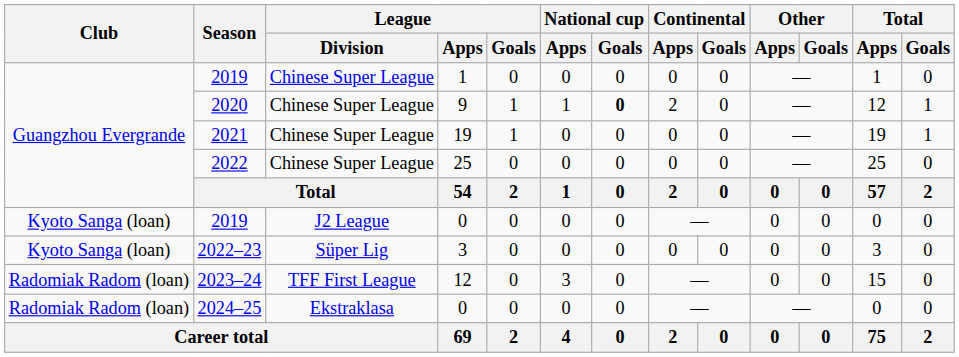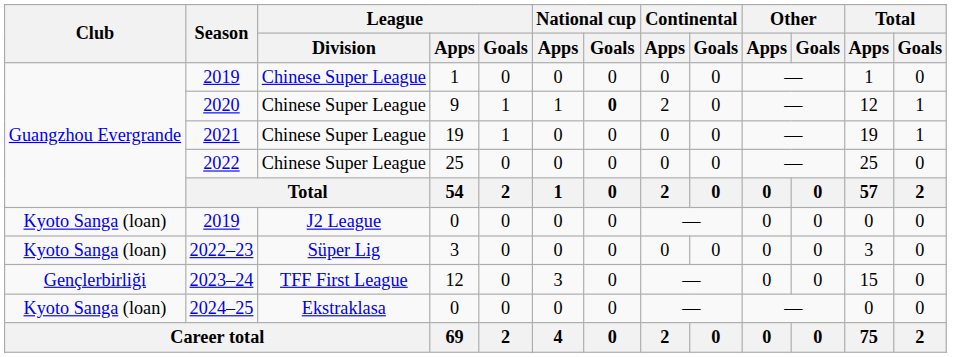 <table class="wikitable" style="text-align: center">
 <tr>
 <th rowspan="2">Club</th>
 <th rowspan="2">Season</th>
 <th colspan="3">League</th>
 <th colspan="2">National cup</th>
 <th colspan="2">Continental</th>
 <th colspan="2">Other</th>
 <th colspan="2">Total</th>
 </tr>
 <tr>
 <th>Division</th>
 <th>Apps</th>
 <th>Goals</th>
 <th>Apps</th>
 <th>Goals</th>
 <th>Apps</th>
 <th>Goals</th>
 <th>Apps</th>
 <th>Goals</th>
 <th>Apps</th>
 <th>Goals</th>
 </tr>
 <tr>
 <td rowspan=5><a href='#'>Guangzhou Evergrande</a></td>
 <td><a href='#'>2019</a></td>
 <td><a href='#'>Chinese Super League</a></td>
 <td>1</td>
 <td>0</td>
 <td>0</td>
 <td>0</td>
 <td>0</td>
 <td>0</td>
 <td colspan="2">—</td>
 <td>1</td>
 <td>0</td>
 </tr>
 <tr>
 <td><a href='#'>2020</a></td>
 <td>Chinese Super League</td>
 <td>9</td>
 <td>1</td>
 <td>1</td>
 <td><strong>0</strong></td>
 <td>2</td>
 <td>0</td>
 <td colspan="2">—</td>
 <td>12</td>
 <td>1</td>
 </tr>
 <tr>
 <td><a href='#'>2021</a></td>
 <td>Chinese Super League</td>
 <td>19</td>
 <td>1</td>
 <td>0</td>
 <td>0</td>
 <td>0</td>
 <td>0</td>
 <td colspan="2">—</td>
 <td>19</td>
 <td>1</td>
 </tr>
 <tr>
 <td><a href='#'>2022</a></td>
 <td>Chinese Super League</td>
 <td>25</td>
 <td>0</td>
 <td>0</td>
 <td>0</td>
 <td>0</td>
 <td>0</td>
 <td colspan="2">—</td>
 <td>25</td>
 <td>0</td>
 </tr>
 <tr>
 <th colspan=2>Total</th>
 <th>54</th>
 <th>2</th>
 <th>1</th>
 <th>0</th>
 <th>2</th>
 <th>0</th>
 <th>0</th>
 <th>0</th>
 <th>57</th>
 <th>2</th>
 </tr>
 <tr>
 <td><a href='#'>Kyoto Sanga</a> (loan)</td>
 <td><a href='#'>2019</a></td>
 <td><a href='#'>J2 League</a></td>
 <td>0</td>
 <td>0</td>
 <td>0</td>
 <td>0</td>
 <td colspan="2">—</td>
 <td>0</td>
 <td>0</td>
 <td>0</td>
 <td>0</td>
 </tr>
 <tr>
 <td><a href='#'>Kyoto Sanga</a> (loan)</td>
 <td><a href='#'>2022–23</a></td>
 <td><a href='#'>Süper Lig</a></td>
 <td>3</td>
 <td>0</td>
 <td>0</td>
 <td>0</td>
 <td>0</td>
 <td>0</td>
 <td>0</td>
 <td>0</td>
 <td>3</td>
 <td>0</td>
 </tr>
 <tr>
-<td><a href='#'>Radomiak Radom</a> (loan)</td>
+<td><a href='#'>Gençlerbirliği</a></td>
 <td><a href='#'>2023–24</a></td>
 <td><a href='#'>TFF First League</a></td>
 <td>12</td>
 <td>0</td>
 <td>3</td>
 <td>0</td>
 <td colspan="2">—</td>
 <td>0</td>
 <td>0</td>
 <td>15</td>
 <td>0</td>
 </tr>
 <tr>
-<td><a href='#'>Radomiak Radom</a> (loan)</td>
+<td><a href='#'>Kyoto Sanga</a> (loan)</td>
 <td><a href='#'>2024–25</a></td>
 <td><a href='#'>Ekstraklasa</a></td>
 <td>0</td>
 <td>0</td>
 <td>0</td>
 <td>0</td>
 <td colspan="2">—</td>
 <td colspan="2">—</td>
 <td>0</td>
 <td>0</td>
 </tr>
 <tr>
 <th colspan=3>Career total</th>
 <th>69</th>
 <th>2</th>
 <th>4</th>
 <th>0</th>
 <th>2</th>
 <th>0</th>
 <th>0</th>
 <th>0</th>
 <th>75</th>
 <th>2</th>
 </tr>
 </table>
